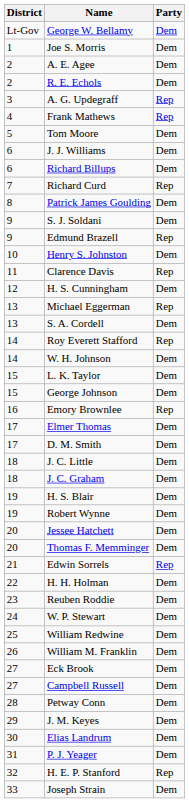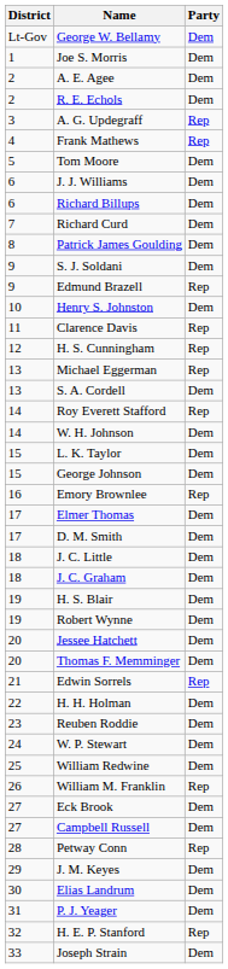 <table class="wikitable sortable">
 <tr>
 <th>District</th>
 <th>Name</th>
 <th>Party</th>
 </tr>
 <tr>
 <td>Lt-Gov</td>
 <td><a href='#'>George W. Bellamy</a></td>
 <td><a href='#'>Dem</a></td>
 </tr>
 <tr>
 <td>1</td>
 <td>Joe S. Morris</td>
 <td>Dem</td>
 </tr>
 <tr>
 <td>2</td>
 <td>A. E. Agee</td>
 <td>Dem</td>
 </tr>
 <tr>
 <td>2</td>
 <td><a href='#'>R. E. Echols</a></td>
 <td>Dem</td>
 </tr>
 <tr>
 <td>3</td>
 <td>A. G. Updegraff</td>
 <td><a href='#'>Rep</a></td>
 </tr>
 <tr>
 <td>4</td>
 <td>Frank Mathews</td>
 <td><a href='#'>Rep</a></td>
 </tr>
 <tr>
 <td>5</td>
 <td>Tom Moore</td>
 <td>Dem</td>
 </tr>
 <tr>
 <td>6</td>
 <td>J. J. Williams</td>
 <td>Dem</td>
 </tr>
 <tr>
 <td>6</td>
 <td><a href='#'>Richard Billups</a></td>
 <td>Dem</td>
 </tr>
 <tr>
 <td>7</td>
 <td>Richard Curd</td>
-<td>Rep</td>
+<td>Dem</td>
 </tr>
 <tr>
 <td>8</td>
 <td><a href='#'>Patrick James Goulding</a></td>
 <td>Dem</td>
 </tr>
 <tr>
 <td>9</td>
 <td>S. J. Soldani</td>
 <td>Dem</td>
 </tr>
 <tr>
 <td>9</td>
 <td>Edmund Brazell</td>
 <td>Rep</td>
 </tr>
 <tr>
 <td>10</td>
 <td><a href='#'>Henry S. Johnston</a></td>
 <td>Dem</td>
 </tr>
 <tr>
 <td>11</td>
 <td>Clarence Davis</td>
 <td>Rep</td>
 </tr>
 <tr>
 <td>12</td>
 <td>H. S. Cunningham</td>
-<td>Dem</td>
+<td>Rep</td>
 </tr>
 <tr>
 <td>13</td>
 <td>Michael Eggerman</td>
 <td>Rep</td>
 </tr>
 <tr>
 <td>13</td>
 <td>S. A. Cordell</td>
 <td>Dem</td>
 </tr>
 <tr>
 <td>14</td>
 <td>Roy Everett Stafford</td>
 <td>Rep</td>
 </tr>
 <tr>
 <td>14</td>
 <td>W. H. Johnson</td>
 <td>Dem</td>
 </tr>
 <tr>
 <td>15</td>
 <td>L. K. Taylor</td>
 <td>Dem</td>
 </tr>
 <tr>
 <td>15</td>
 <td>George Johnson</td>
 <td>Dem</td>
 </tr>
 <tr>
 <td>16</td>
 <td>Emory Brownlee</td>
 <td>Rep</td>
 </tr>
 <tr>
 <td>17</td>
 <td><a href='#'>Elmer Thomas</a></td>
 <td>Dem</td>
 </tr>
 <tr>
 <td>17</td>
 <td>D. M. Smith</td>
 <td>Dem</td>
 </tr>
 <tr>
 <td>18</td>
 <td>J. C. Little</td>
 <td>Dem</td>
 </tr>
 <tr>
 <td>18</td>
 <td><a href='#'>J. C. Graham</a></td>
 <td>Dem</td>
 </tr>
 <tr>
 <td>19</td>
 <td>H. S. Blair</td>
 <td>Dem</td>
 </tr>
 <tr>
 <td>19</td>
 <td>Robert Wynne</td>
 <td>Dem</td>
 </tr>
 <tr>
 <td>20</td>
 <td><a href='#'>Jessee Hatchett</a></td>
 <td>Dem</td>
 </tr>
 <tr>
 <td>20</td>
 <td><a href='#'>Thomas F. Memminger</a></td>
 <td>Dem</td>
 </tr>
 <tr>
 <td>21</td>
 <td>Edwin Sorrels</td>
 <td><a href='#'>Rep</a></td>
 </tr>
 <tr>
 <td>22</td>
 <td>H. H. Holman</td>
 <td>Dem</td>
 </tr>
 <tr>
 <td>23</td>
 <td>Reuben Roddie</td>
 <td>Dem</td>
 </tr>
 <tr>
 <td>24</td>
 <td>W. P. Stewart</td>
 <td>Dem</td>
 </tr>
 <tr>
 <td>25</td>
 <td>William Redwine</td>
 <td>Dem</td>
 </tr>
 <tr>
 <td>26</td>
 <td>William M. Franklin</td>
-<td>Dem</td>
+<td>Rep</td>
 </tr>
 <tr>
 <td>27</td>
 <td>Eck Brook</td>
 <td>Dem</td>
 </tr>
 <tr>
 <td>27</td>
 <td><a href='#'>Campbell Russell</a></td>
 <td>Dem</td>
 </tr>
 <tr>
 <td>28</td>
 <td>Petway Conn</td>
-<td>Dem</td>
+<td>Rep</td>
 </tr>
 <tr>
 <td>29</td>
 <td>J. M. Keyes</td>
 <td>Dem</td>
 </tr>
 <tr>
 <td>30</td>
 <td><a href='#'>Elias Landrum</a></td>
 <td>Dem</td>
 </tr>
 <tr>
 <td>31</td>
 <td><a href='#'>P. J. Yeager</a></td>
 <td>Dem</td>
 </tr>
 <tr>
 <td>32</td>
 <td>H. E. P. Stanford</td>
 <td>Rep</td>
 </tr>
 <tr>
 <td>33</td>
 <td>Joseph Strain</td>
 <td>Dem</td>
 </tr>
 </table>
